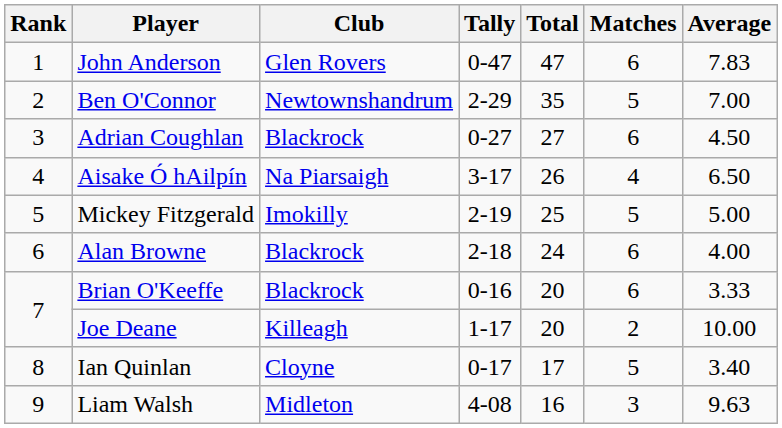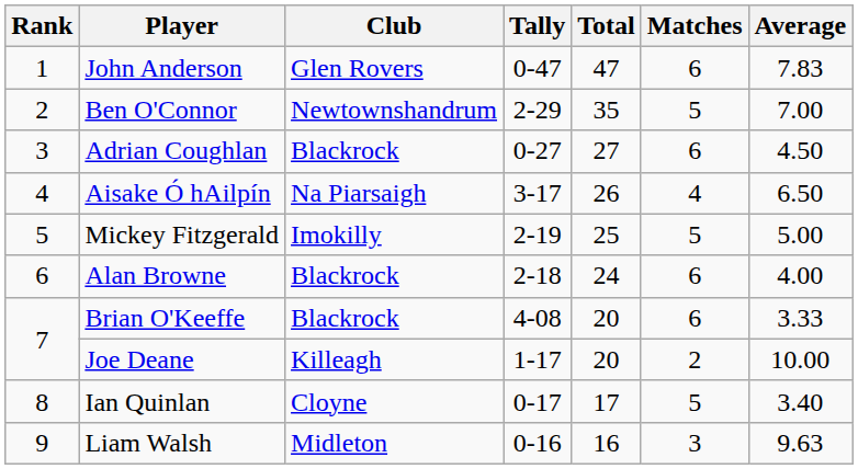 <table class="wikitable">
 <tr>
 <th>Rank</th>
 <th>Player</th>
 <th>Club</th>
 <th>Tally</th>
 <th>Total</th>
 <th>Matches</th>
 <th>Average</th>
 </tr>
 <tr>
 <td rowspan=1 align=center>1</td>
 <td><a href='#'>John Anderson</a></td>
 <td><a href='#'>Glen Rovers</a></td>
 <td align=center>0-47</td>
 <td align=center>47</td>
 <td align=center>6</td>
 <td align=center>7.83</td>
 </tr>
 <tr>
 <td rowspan=1 align=center>2</td>
 <td><a href='#'>Ben O'Connor</a></td>
 <td><a href='#'>Newtownshandrum</a></td>
 <td align=center>2-29</td>
 <td align=center>35</td>
 <td align=center>5</td>
 <td align=center>7.00</td>
 </tr>
 <tr>
 <td rowspan=1 align=center>3</td>
 <td><a href='#'>Adrian Coughlan</a></td>
 <td><a href='#'>Blackrock</a></td>
 <td align=center>0-27</td>
 <td align=center>27</td>
 <td align=center>6</td>
 <td align=center>4.50</td>
 </tr>
 <tr>
 <td rowspan=1 align=center>4</td>
 <td><a href='#'>Aisake Ó hAilpín</a></td>
 <td><a href='#'>Na Piarsaigh</a></td>
 <td align=center>3-17</td>
 <td align=center>26</td>
 <td align=center>4</td>
 <td align=center>6.50</td>
 </tr>
 <tr>
 <td rowspan=1 align=center>5</td>
 <td>Mickey Fitzgerald</td>
 <td><a href='#'>Imokilly</a></td>
 <td align=center>2-19</td>
 <td align=center>25</td>
 <td align=center>5</td>
 <td align=center>5.00</td>
 </tr>
 <tr>
 <td rowspan=1 align=center>6</td>
 <td><a href='#'>Alan Browne</a></td>
 <td><a href='#'>Blackrock</a></td>
 <td align=center>2-18</td>
 <td align=center>24</td>
 <td align=center>6</td>
 <td align=center>4.00</td>
 </tr>
 <tr>
 <td rowspan=2 align=center>7</td>
 <td><a href='#'>Brian O'Keeffe</a></td>
 <td><a href='#'>Blackrock</a></td>
-<td align=center>0-16</td>
+<td align=center>4-08</td>
 <td align=center>20</td>
 <td align=center>6</td>
 <td align=center>3.33</td>
 </tr>
 <tr>
 <td><a href='#'>Joe Deane</a></td>
 <td><a href='#'>Killeagh</a></td>
 <td align=center>1-17</td>
 <td align=center>20</td>
 <td align=center>2</td>
 <td align=center>10.00</td>
 </tr>
 <tr>
 <td rowspan=1 align=center>8</td>
 <td>Ian Quinlan</td>
 <td><a href='#'>Cloyne</a></td>
 <td align=center>0-17</td>
 <td align=center>17</td>
 <td align=center>5</td>
 <td align=center>3.40</td>
 </tr>
 <tr>
 <td rowspan=1 align=center>9</td>
 <td>Liam Walsh</td>
 <td><a href='#'>Midleton</a></td>
-<td align=center>4-08</td>
+<td align=center>0-16</td>
 <td align=center>16</td>
 <td align=center>3</td>
 <td align=center>9.63</td>
 </tr>
 </table>
